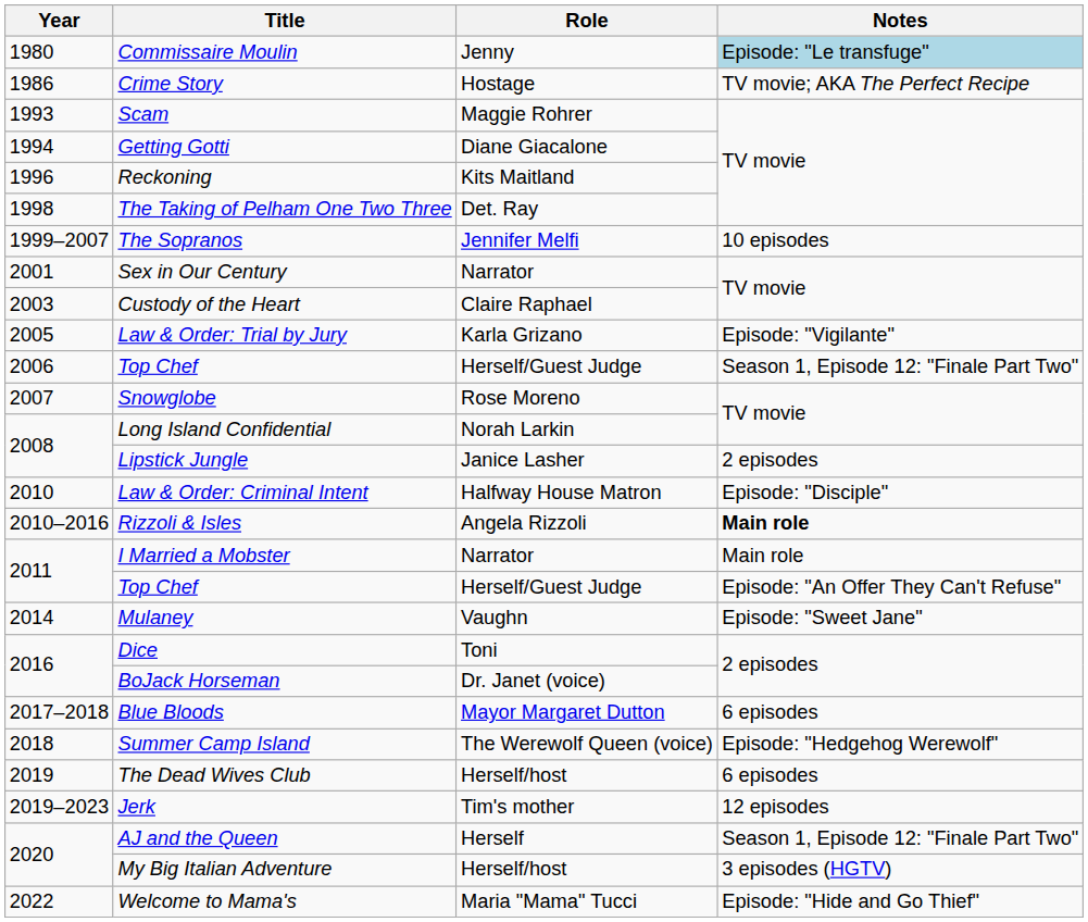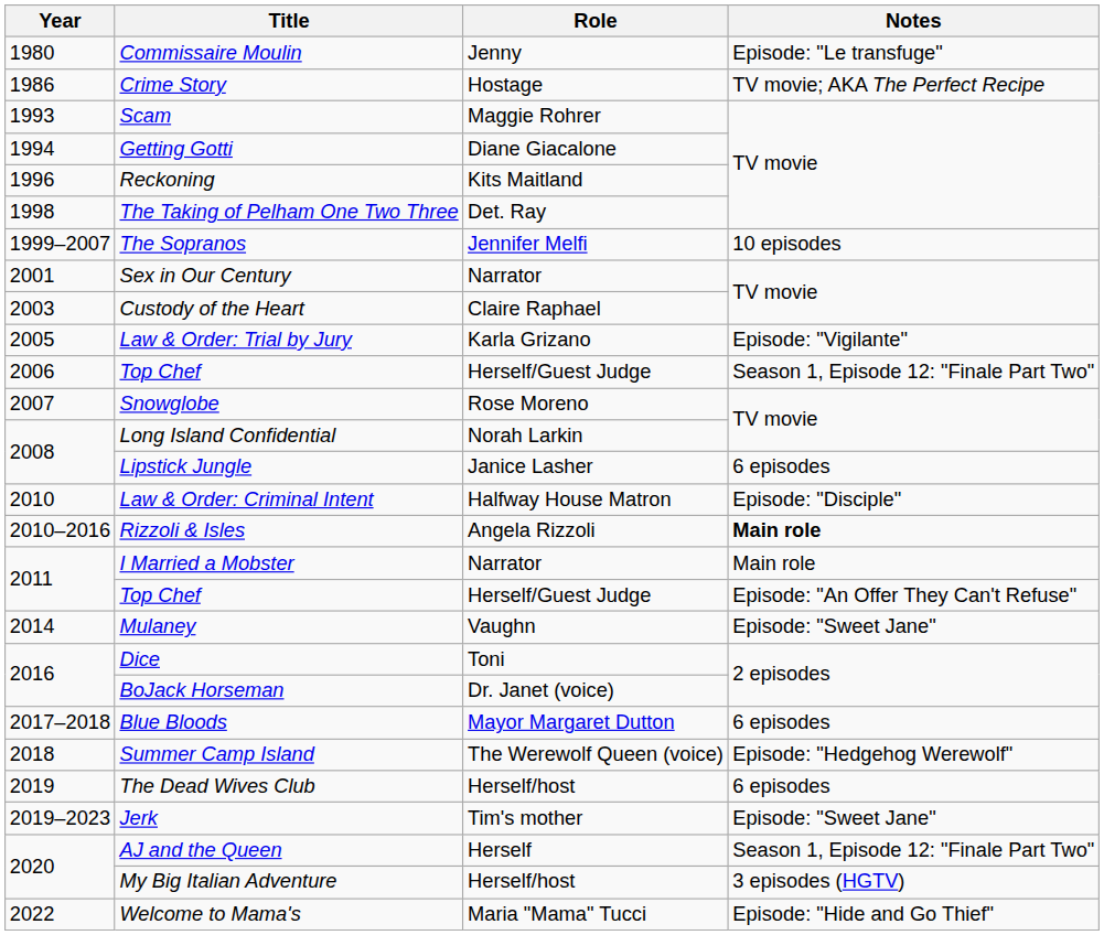 <table class="wikitable sortable">
 <tr>
 <th>Year</th>
 <th>Title</th>
 <th>Role</th>
 <th class="unsortable">Notes</th>
 </tr>
 <tr>
 <td>1980</td>
 <td><em><a href='#'>Commissaire Moulin</a></em></td>
 <td>Jenny</td>
-<td style="background: lightblue;">Episode: "Le transfuge"</td>
+<td>Episode: "Le transfuge"</td>
 </tr>
 <tr>
 <td>1986</td>
 <td><em><a href='#'>Crime Story</a></em></td>
 <td>Hostage</td>
 <td>TV movie; AKA <em>The Perfect Recipe</em></td>
 </tr>
 <tr>
 <td>1993</td>
 <td><em><a href='#'>Scam</a></em></td>
 <td>Maggie Rohrer</td>
 <td rowspan=4>TV movie</td>
 </tr>
 <tr>
 <td>1994</td>
 <td><em><a href='#'>Getting Gotti</a></em></td>
 <td>Diane Giacalone</td>
 </tr>
 <tr>
 <td>1996</td>
 <td><em>Reckoning</em></td>
 <td>Kits Maitland</td>
 </tr>
 <tr>
 <td>1998</td>
 <td><em><a href='#'>The Taking of Pelham One Two Three</a></em></td>
 <td>Det. Ray</td>
 </tr>
 <tr>
 <td>1999–2007</td>
 <td><em><a href='#'>The Sopranos</a></em></td>
 <td><a href='#'>Jennifer Melfi</a></td>
 <td>10 episodes</td>
 </tr>
 <tr>
 <td>2001</td>
 <td><em>Sex in Our Century</em></td>
 <td>Narrator</td>
 <td rowspan=2>TV movie</td>
 </tr>
 <tr>
 <td>2003</td>
 <td><em>Custody of the Heart</em></td>
 <td>Claire Raphael</td>
 </tr>
 <tr>
 <td>2005</td>
 <td><em><a href='#'>Law & Order: Trial by Jury</a></em></td>
 <td>Karla Grizano</td>
 <td>Episode: "Vigilante"</td>
 </tr>
 <tr>
 <td>2006</td>
 <td><em><a href='#'>Top Chef</a></em></td>
 <td>Herself/Guest Judge</td>
 <td>Season 1, Episode 12:  "Finale Part Two"</td>
 </tr>
 <tr>
 <td>2007</td>
 <td><em><a href='#'>Snowglobe</a></em></td>
 <td>Rose Moreno</td>
 <td rowspan=2>TV movie</td>
 </tr>
 <tr>
 <td rowspan=2>2008</td>
 <td><em>Long Island Confidential</em></td>
 <td>Norah Larkin</td>
 </tr>
 <tr>
 <td><em><a href='#'>Lipstick Jungle</a></em></td>
 <td>Janice Lasher</td>
-<td>2 episodes</td>
+<td>6 episodes</td>
 </tr>
 <tr>
 <td>2010</td>
 <td><em><a href='#'>Law & Order: Criminal Intent</a></em></td>
 <td>Halfway House Matron</td>
 <td>Episode: "Disciple"</td>
 </tr>
 <tr>
 <td>2010–2016</td>
 <td><em><a href='#'>Rizzoli & Isles</a></em></td>
 <td>Angela Rizzoli</td>
 <td><strong>Main role</strong></td>
 </tr>
 <tr>
 <td rowspan=2>2011</td>
 <td><em><a href='#'>I Married a Mobster</a></em></td>
 <td>Narrator</td>
 <td>Main role</td>
 </tr>
 <tr>
 <td><em><a href='#'>Top Chef</a></em></td>
 <td>Herself/Guest Judge</td>
 <td>Episode: "An Offer They Can't Refuse"</td>
 </tr>
 <tr>
 <td>2014</td>
 <td><em><a href='#'>Mulaney</a></em></td>
 <td>Vaughn</td>
 <td>Episode: "Sweet Jane"</td>
 </tr>
 <tr>
 <td rowspan=2>2016</td>
 <td><em><a href='#'>Dice</a></em></td>
 <td>Toni</td>
 <td rowspan=2>2 episodes</td>
 </tr>
 <tr>
 <td><em><a href='#'>BoJack Horseman</a></em></td>
 <td>Dr. Janet (voice)</td>
 </tr>
 <tr>
 <td>2017–2018</td>
 <td><em><a href='#'>Blue Bloods</a></em></td>
 <td><a href='#'>Mayor Margaret Dutton</a></td>
 <td>6 episodes</td>
 </tr>
 <tr>
 <td>2018</td>
 <td><em><a href='#'>Summer Camp Island</a></em></td>
 <td>The Werewolf Queen (voice)</td>
 <td>Episode: "Hedgehog Werewolf"</td>
 </tr>
 <tr>
 <td>2019</td>
 <td><em>The Dead Wives Club</em></td>
 <td>Herself/host</td>
 <td>6 episodes</td>
 </tr>
 <tr>
 <td>2019–2023</td>
 <td><em><a href='#'>Jerk</a></em></td>
 <td>Tim's mother</td>
-<td>12 episodes</td>
+<td>Episode: "Sweet Jane"</td>
 </tr>
 <tr>
 <td rowspan=2>2020</td>
 <td><em><a href='#'>AJ and the Queen</a></em></td>
 <td>Herself</td>
 <td>Season 1, Episode 12:  "Finale Part Two"</td>
 </tr>
 <tr>
 <td><em>My Big Italian Adventure</em></td>
 <td>Herself/host</td>
 <td>3 episodes (<a href='#'>HGTV</a>)</td>
 </tr>
 <tr>
 <td>2022</td>
 <td><em>Welcome to Mama's</em></td>
 <td>Maria "Mama" Tucci</td>
 <td>Episode: "Hide and Go Thief"</td>
 </tr>
 </table>
